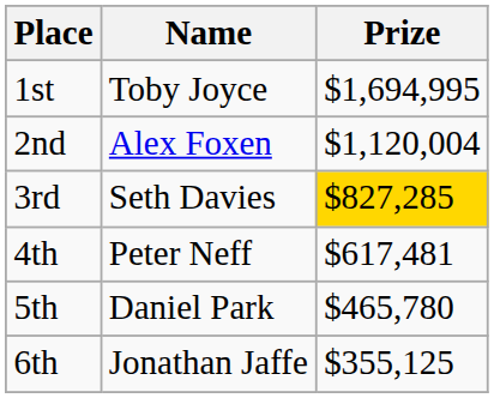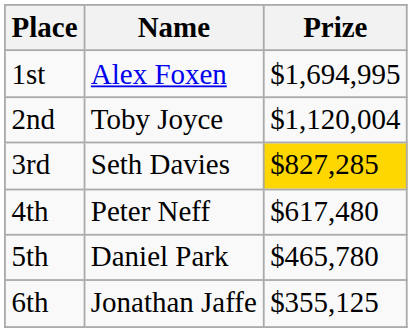 <table class="wikitable">
 <tr>
 <th>Place</th>
 <th>Name</th>
 <th>Prize</th>
 </tr>
 <tr>
 <td>1st</td>
-<td> Toby Joyce</td>
+<td> <a href='#'>Alex Foxen</a></td>
 <td>$1,694,995</td>
 </tr>
 <tr>
 <td>2nd</td>
-<td> <a href='#'>Alex Foxen</a></td>
+<td> Toby Joyce</td>
 <td>$1,120,004</td>
 </tr>
 <tr>
 <td>3rd</td>
 <td> Seth Davies</td>
 <td style="background: gold;">$827,285</td>
 </tr>
 <tr>
 <td>4th</td>
 <td> Peter Neff</td>
-<td>$617,481</td>
+<td>$617,480</td>
 </tr>
 <tr>
 <td>5th</td>
 <td> Daniel Park</td>
 <td>$465,780</td>
 </tr>
 <tr>
 <td>6th</td>
 <td> Jonathan Jaffe</td>
 <td>$355,125</td>
 </tr>
 </table>
